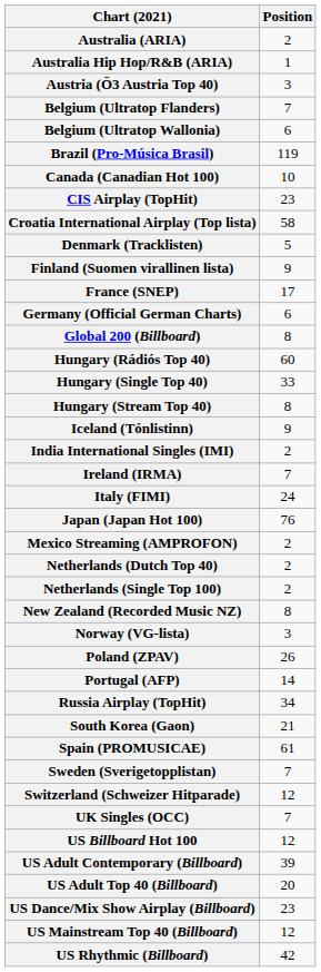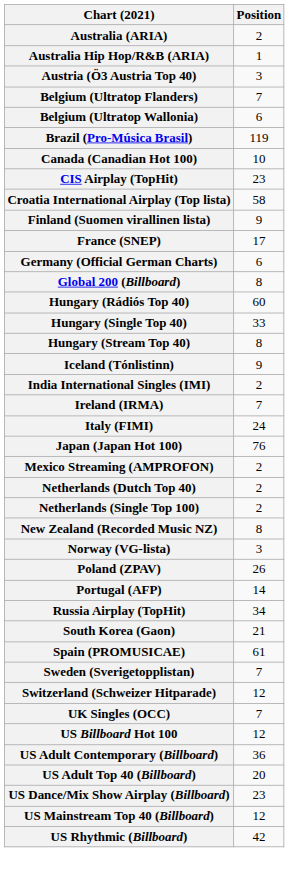 <table class="wikitable sortable plainrowheaders" style="text-align:center">
 <tr>
 <th scope="col">Chart (2021)</th>
 <th scope="col">Position</th>
 </tr>
 <tr>
 <th scope="row">Australia (ARIA)</th>
 <td>2</td>
 </tr>
 <tr>
 <th scope="row">Australia Hip Hop/R&B (ARIA)</th>
 <td>1</td>
 </tr>
 <tr>
 <th scope="row">Austria (Ö3 Austria Top 40)</th>
 <td>3</td>
 </tr>
 <tr>
 <th scope="row">Belgium (Ultratop Flanders)</th>
 <td>7</td>
 </tr>
 <tr>
 <th scope="row">Belgium (Ultratop Wallonia)</th>
 <td>6</td>
 </tr>
 <tr>
 <th scope="row">Brazil (<a href='#'>Pro-Música Brasil</a>)</th>
 <td>119</td>
 </tr>
 <tr>
 <th scope="row">Canada (Canadian Hot 100)</th>
 <td>10</td>
 </tr>
 <tr>
 <th scope="row"><a href='#'>CIS</a> Airplay (TopHit)</th>
 <td>23</td>
 </tr>
 <tr>
 <th scope="row">Croatia International Airplay (Top lista)</th>
 <td>58</td>
-</tr>
-<tr>
-<th scope="row">Denmark (Tracklisten)</th>
-<td>5</td>
 </tr>
 <tr>
 <th scope="row">Finland (Suomen virallinen lista)</th>
 <td>9</td>
 </tr>
 <tr>
 <th scope="row">France (SNEP)</th>
 <td>17</td>
 </tr>
 <tr>
 <th scope="row">Germany (Official German Charts)</th>
 <td>6</td>
 </tr>
 <tr>
 <th scope="row"><a href='#'>Global 200</a> (<em>Billboard</em>)</th>
 <td>8</td>
 </tr>
 <tr>
 <th scope="row">Hungary (Rádiós Top 40)</th>
 <td>60</td>
 </tr>
 <tr>
 <th scope="row">Hungary (Single Top 40)</th>
 <td>33</td>
 </tr>
 <tr>
 <th scope="row">Hungary (Stream Top 40)</th>
 <td>8</td>
 </tr>
 <tr>
 <th scope="row">Iceland (Tónlistinn)</th>
 <td>9</td>
 </tr>
 <tr>
 <th scope="row">India International Singles (IMI)</th>
 <td>2</td>
 </tr>
 <tr>
 <th scope="row">Ireland (IRMA)</th>
 <td>7</td>
 </tr>
 <tr>
 <th scope="row">Italy (FIMI)</th>
 <td>24</td>
 </tr>
 <tr>
 <th scope="row">Japan (Japan Hot 100)</th>
 <td>76</td>
 </tr>
 <tr>
 <th scope="row">Mexico Streaming (AMPROFON)</th>
 <td>2</td>
 </tr>
 <tr>
 <th scope="row">Netherlands (Dutch Top 40)</th>
 <td>2</td>
 </tr>
 <tr>
 <th scope="row">Netherlands (Single Top 100)</th>
 <td>2</td>
 </tr>
 <tr>
 <th scope="row">New Zealand (Recorded Music NZ)</th>
 <td>8</td>
 </tr>
 <tr>
 <th scope="row">Norway (VG-lista)</th>
 <td>3</td>
 </tr>
 <tr>
 <th scope="row">Poland (ZPAV)</th>
 <td>26</td>
 </tr>
 <tr>
 <th scope="row">Portugal (AFP)</th>
 <td>14</td>
 </tr>
 <tr>
 <th scope="row">Russia Airplay (TopHit)</th>
 <td>34</td>
 </tr>
 <tr>
 <th scope="row">South Korea (Gaon)</th>
 <td>21</td>
 </tr>
 <tr>
 <th scope="row">Spain (PROMUSICAE)</th>
 <td>61</td>
 </tr>
 <tr>
 <th scope="row">Sweden (Sverigetopplistan)</th>
 <td>7</td>
 </tr>
 <tr>
 <th scope="row">Switzerland (Schweizer Hitparade)</th>
 <td>12</td>
 </tr>
 <tr>
 <th scope="row">UK Singles (OCC)</th>
 <td>7</td>
 </tr>
 <tr>
 <th scope="row">US <em>Billboard</em> Hot 100</th>
 <td>12</td>
 </tr>
 <tr>
 <th scope="row">US Adult Contemporary (<em>Billboard</em>)</th>
-<td>39</td>
+<td>36</td>
 </tr>
 <tr>
 <th scope="row">US Adult Top 40 (<em>Billboard</em>)</th>
 <td>20</td>
 </tr>
 <tr>
 <th scope="row">US Dance/Mix Show Airplay (<em>Billboard</em>)</th>
 <td>23</td>
 </tr>
 <tr>
 <th scope="row">US Mainstream Top 40 (<em>Billboard</em>)</th>
 <td>12</td>
 </tr>
 <tr>
 <th scope="row">US Rhythmic (<em>Billboard</em>)</th>
 <td>42</td>
 </tr>
 </table>
